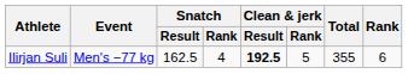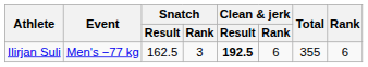 <table class="wikitable" style="font-size:90%">
 <tr>
 <th rowspan="2">Athlete</th>
 <th rowspan="2">Event</th>
 <th colspan="2">Snatch</th>
 <th colspan="2">Clean & jerk</th>
 <th rowspan="2">Total</th>
 <th rowspan="2">Rank</th>
 </tr>
 <tr style="font-size:95%">
 <th>Result</th>
 <th>Rank</th>
 <th>Result</th>
 <th>Rank</th>
 </tr>
 <tr align=center>
 <td align=left><a href='#'>Ilirjan Suli</a></td>
 <td align=left><a href='#'>Men's −77 kg</a></td>
 <td>162.5</td>
-<td>4</td>
+<td>3</td>
 <td><strong>192.5</strong></td>
-<td>5</td>
+<td>6</td>
 <td>355</td>
 <td>6</td>
 </tr>
 </table>
